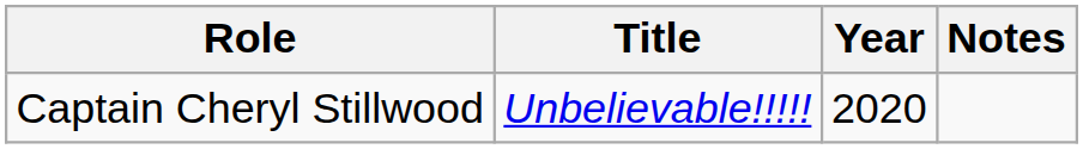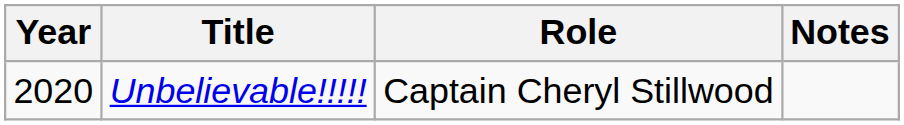 <table class="wikitable sortable">
 <tr>
+<th>Year</th>
+<th>Title</th>
 <th>Role</th>
-<th>Title</th>
-<th>Year</th>
 <th class="unsortable">Notes</th>
 </tr>
 <tr>
+<td>2020</td>
+<td><em><a href='#'>Unbelievable!!!!!</a></em></td>
 <td>Captain Cheryl Stillwood</td>
-<td><em><a href='#'>Unbelievable!!!!!</a></em></td>
-<td>2020</td>
 <td></td>
 </tr>
 </table>
